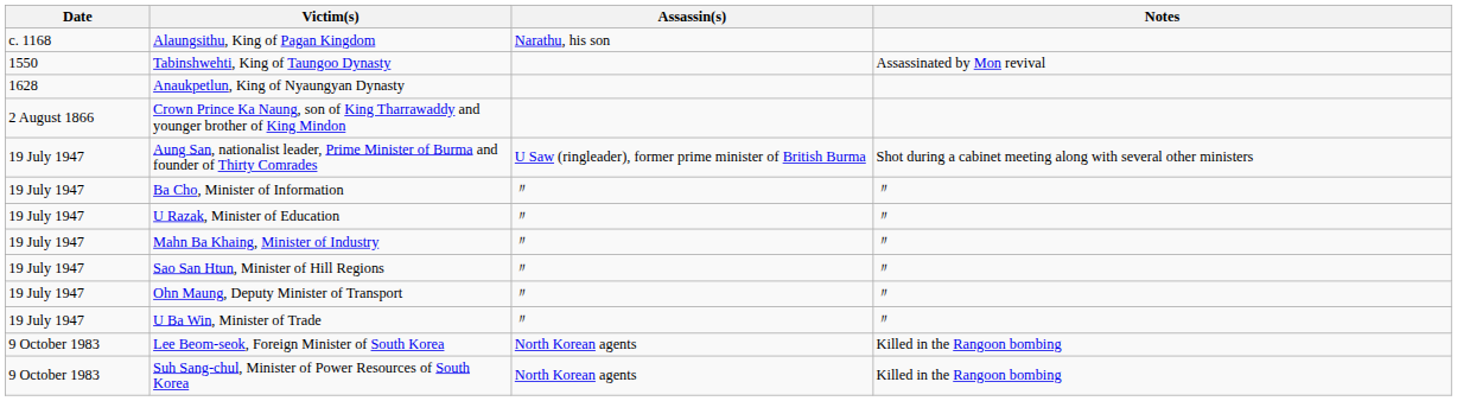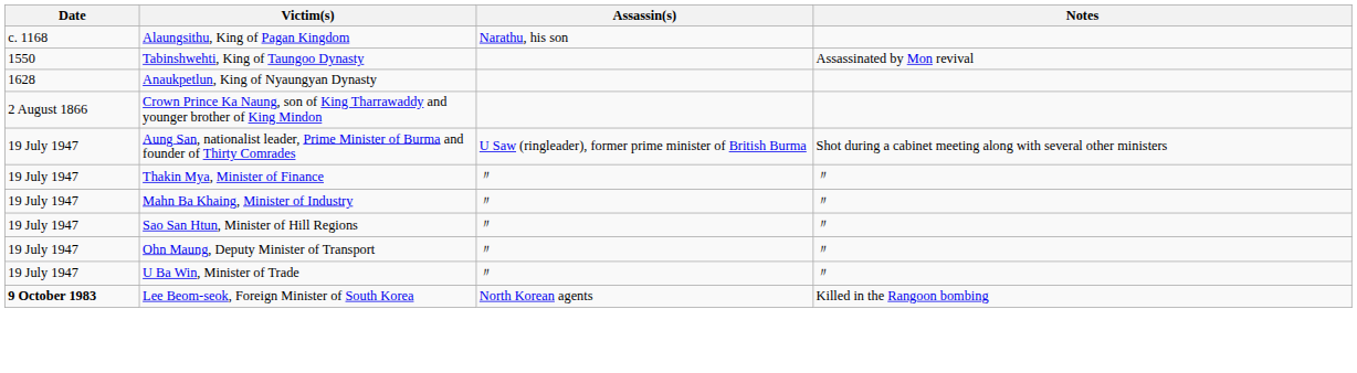 <table class="wikitable"  style="width:100%">
 <tr>
 <th style="width:10%">Date</th>
 <th style="width:25%">Victim(s)</th>
 <th style="width:25%">Assassin(s)</th>
 <th style="width:40%">Notes</th>
 </tr>
 <tr>
 <td>c. 1168</td>
 <td><a href='#'>Alaungsithu</a>, King of <a href='#'>Pagan Kingdom</a></td>
 <td><a href='#'>Narathu</a>, his son</td>
 <td></td>
 </tr>
 <tr>
 <td>1550</td>
 <td><a href='#'>Tabinshwehti</a>, King of <a href='#'>Taungoo Dynasty</a></td>
 <td></td>
 <td>Assassinated by <a href='#'>Mon</a> revival</td>
 </tr>
 <tr>
 <td>1628</td>
 <td><a href='#'>Anaukpetlun</a>, King of Nyaungyan Dynasty</td>
 <td></td>
 <td></td>
 </tr>
 <tr>
 <td>2 August 1866</td>
 <td><a href='#'>Crown Prince Ka Naung</a>, son of <a href='#'>King Tharrawaddy</a> and younger brother of <a href='#'>King Mindon</a></td>
 <td></td>
 <td></td>
 </tr>
 <tr>
 <td>19 July 1947</td>
 <td><a href='#'>Aung San</a>, nationalist leader, <a href='#'>Prime Minister of Burma</a> and founder of <a href='#'>Thirty Comrades</a></td>
 <td><a href='#'>U Saw</a> (ringleader), former prime minister of <a href='#'>British Burma</a></td>
 <td>Shot during a cabinet meeting along with several other ministers</td>
 </tr>
 <tr>
 <td>19 July 1947</td>
-<td><a href='#'>Ba Cho</a>, Minister of Information</td>
-<td>〃</td>
-<td>〃</td>
-</tr>
-<tr>
-<td>19 July 1947</td>
-<td><a href='#'>U Razak</a>, Minister of Education</td>
+<td><a href='#'>Thakin Mya</a>, <a href='#'>Minister of Finance</a></td>
 <td>〃</td>
 <td>〃</td>
 </tr>
 <tr>
 <td>19 July 1947</td>
 <td><a href='#'>Mahn Ba Khaing</a>, <a href='#'>Minister of Industry</a></td>
 <td>〃</td>
 <td>〃</td>
 </tr>
 <tr>
 <td>19 July 1947</td>
 <td><a href='#'>Sao San Htun</a>, Minister of Hill Regions</td>
 <td>〃</td>
 <td>〃</td>
 </tr>
 <tr>
 <td>19 July 1947</td>
 <td><a href='#'>Ohn Maung</a>, Deputy Minister of Transport</td>
 <td>〃</td>
 <td>〃</td>
 </tr>
 <tr>
 <td>19 July 1947</td>
 <td><a href='#'>U Ba Win</a>, Minister of Trade</td>
 <td>〃</td>
 <td>〃</td>
 </tr>
 <tr>
-<td>9 October 1983</td>
+<td><strong>9 October 1983</strong></td>
 <td><a href='#'>Lee Beom-seok</a>, Foreign Minister of <a href='#'>South Korea</a></td>
 <td><a href='#'>North Korean</a> agents</td>
 <td>Killed in the <a href='#'>Rangoon bombing</a></td>
 </tr>
-<tr>
-<td>9 October 1983</td>
-<td><a href='#'>Suh Sang-chul</a>, Minister of Power Resources of <a href='#'>South Korea</a></td>
-<td><a href='#'>North Korean</a> agents</td>
-<td>Killed in the <a href='#'>Rangoon bombing</a></td>
-</tr>
 </table>
